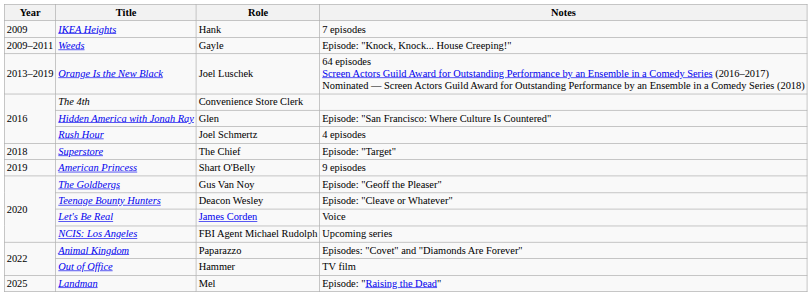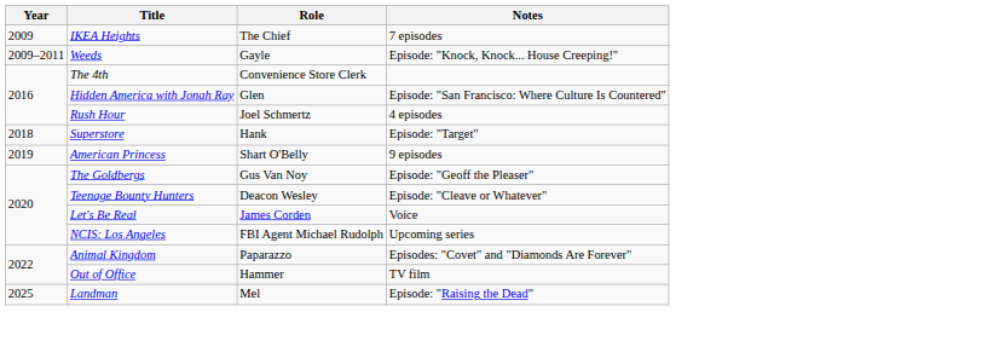 <table class="wikitable sortable">
 <tr>
 <th>Year</th>
 <th>Title</th>
 <th>Role</th>
 <th>Notes</th>
 </tr>
 <tr>
 <td>2009</td>
 <td><em><a href='#'>IKEA Heights</a></em></td>
-<td>Hank</td>
+<td>The Chief</td>
 <td>7 episodes</td>
 </tr>
 <tr>
 <td>2009–2011</td>
 <td><em><a href='#'>Weeds</a></em></td>
 <td>Gayle</td>
 <td>Episode: "Knock, Knock... House Creeping!"</td>
-</tr>
-<tr>
-<td>2013–2019</td>
-<td><em><a href='#'>Orange Is the New Black</a></em></td>
-<td>Joel Luschek</td>
-<td>64 episodes<br><a href='#'>Screen Actors Guild Award for Outstanding Performance by an Ensemble in a Comedy Series</a> (2016–2017)<br>Nominated — Screen Actors Guild Award for Outstanding Performance by an Ensemble in a Comedy Series (2018)</td>
 </tr>
 <tr>
 <td rowspan="3">2016</td>
 <td><em>The 4th</em></td>
 <td>Convenience Store Clerk</td>
 <td></td>
 </tr>
 <tr>
 <td><em><a href='#'>Hidden America with Jonah Ray</a></em></td>
 <td>Glen</td>
 <td>Episode: "San Francisco: Where Culture Is Countered"</td>
 </tr>
 <tr>
 <td><em><a href='#'>Rush Hour</a></em></td>
 <td>Joel Schmertz</td>
 <td>4 episodes</td>
 </tr>
 <tr>
 <td>2018</td>
 <td><em><a href='#'>Superstore</a></em></td>
-<td>The Chief</td>
+<td>Hank</td>
 <td>Episode: "Target"</td>
 </tr>
 <tr>
 <td>2019</td>
 <td><em><a href='#'>American Princess</a></em></td>
 <td>Shart O'Belly</td>
 <td>9 episodes</td>
 </tr>
 <tr>
 <td rowspan="4">2020</td>
 <td><em><a href='#'>The Goldbergs</a></em></td>
 <td>Gus Van Noy</td>
 <td>Episode: "Geoff the Pleaser"</td>
 </tr>
 <tr>
 <td><em><a href='#'>Teenage Bounty Hunters</a></em></td>
 <td>Deacon Wesley</td>
 <td>Episode: "Cleave or Whatever"</td>
 </tr>
 <tr>
 <td><em><a href='#'>Let's Be Real</a></em></td>
 <td><a href='#'>James Corden</a></td>
 <td>Voice</td>
 </tr>
 <tr>
 <td><em><a href='#'>NCIS: Los Angeles</a></em></td>
 <td>FBI Agent Michael Rudolph</td>
 <td>Upcoming series</td>
 </tr>
 <tr>
 <td rowspan="2">2022</td>
 <td><em><a href='#'>Animal Kingdom</a></em></td>
 <td>Paparazzo</td>
 <td>Episodes: "Covet" and "Diamonds Are Forever"</td>
 </tr>
 <tr>
 <td><em><a href='#'>Out of Office</a></em></td>
 <td>Hammer</td>
 <td>TV film</td>
 </tr>
 <tr>
 <td>2025</td>
 <td><em><a href='#'>Landman</a></em></td>
 <td>Mel</td>
 <td>Episode: "<a href='#'>Raising the Dead</a>"</td>
 </tr>
 </table>
